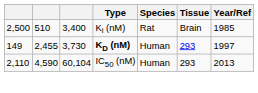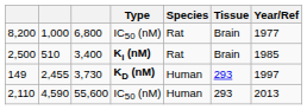 <table class="wikitable floatright" style="font-size:small;">
 <tr>
 <th></th>
 <th></th>
 <th></th>
 <th>Type</th>
 <th>Species</th>
 <th>Tissue</th>
 <th>Year/Ref</th>
 </tr>
 <tr>
+<td>8,200</td>
+<td>1,000</td>
+<td>6,800</td>
+<td>IC<sub>50</sub> (nM)</td>
+<td>Rat</td>
+<td>Brain</td>
+<td>1977</td>
+</tr>
+<tr>
 <td>2,500</td>
 <td>510</td>
 <td>3,400</td>
-<td>K<sub>i</sub> (nM)</td>
+<td><strong>K<sub>i</sub> (nM)</strong></td>
 <td>Rat</td>
 <td>Brain</td>
 <td>1985</td>
 </tr>
 <tr>
 <td>149</td>
 <td>2,455</td>
 <td>3,730</td>
 <td><strong>K<sub>D</sub> (nM)</strong></td>
 <td>Human</td>
 <td><a href='#'>293</a></td>
 <td>1997</td>
 </tr>
 <tr>
 <td>2,110</td>
 <td>4,590</td>
-<td>60,104</td>
+<td>55,600</td>
 <td>IC<sub>50</sub> (nM)</td>
 <td>Human</td>
 <td>293</td>
 <td>2013</td>
 </tr>
 </table>
